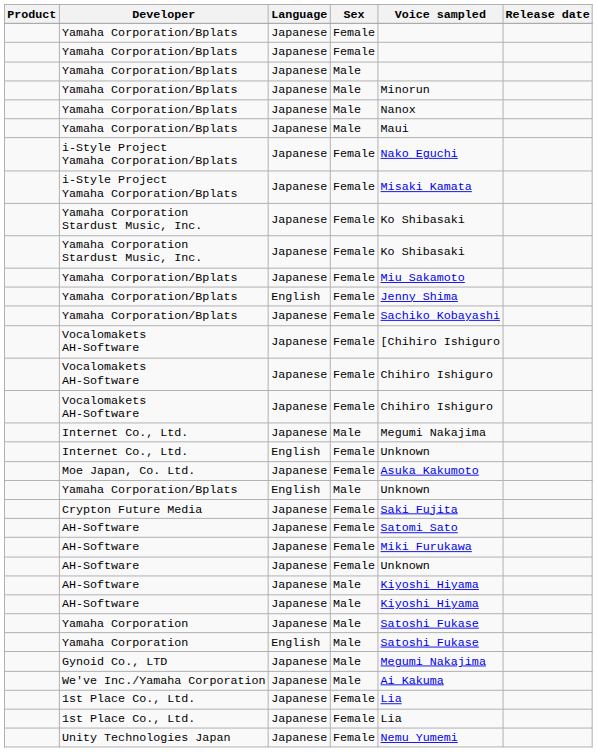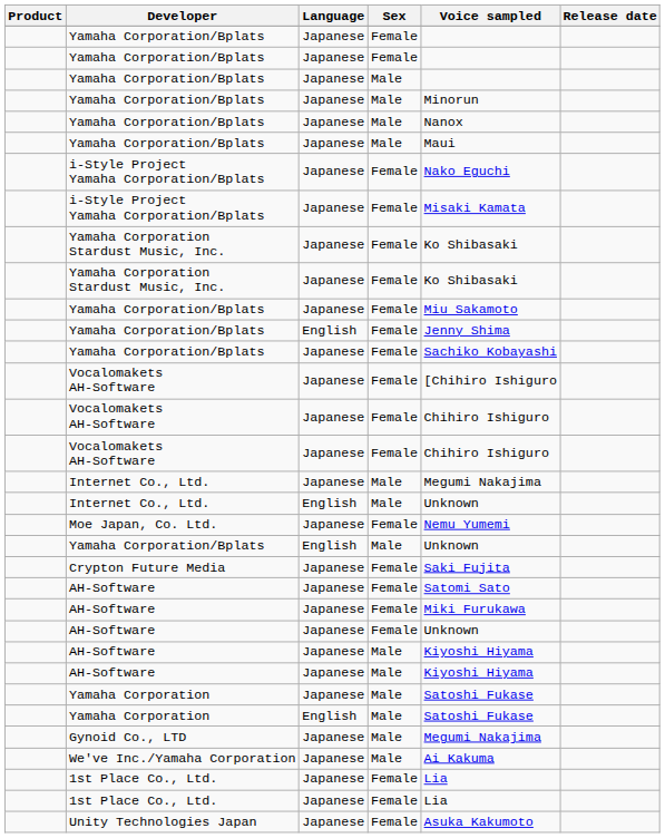 <table class="wikitable sortable">
 <tr>
 <th>Product</th>
 <th>Developer</th>
 <th>Language</th>
 <th>Sex</th>
 <th>Voice sampled</th>
 <th>Release date</th>
 </tr>
 <tr>
 </tr>
 <tr>
 </tr>
 <tr>
 <td></td>
 <td>Yamaha Corporation/Bplats</td>
 <td>Japanese</td>
 <td>Female</td>
 <td></td>
 <td></td>
 </tr>
 <tr>
 <td></td>
 <td>Yamaha Corporation/Bplats</td>
 <td>Japanese</td>
 <td>Female</td>
 <td></td>
 <td></td>
 </tr>
 <tr>
 <td></td>
 <td>Yamaha Corporation/Bplats</td>
 <td>Japanese</td>
 <td>Male</td>
 <td></td>
 <td></td>
 </tr>
 <tr>
 <td></td>
 <td>Yamaha Corporation/Bplats</td>
 <td>Japanese</td>
 <td>Male</td>
 <td>Minorun</td>
 <td></td>
 </tr>
 <tr>
 <td></td>
 <td>Yamaha Corporation/Bplats</td>
 <td>Japanese</td>
 <td>Male</td>
 <td>Nanox</td>
 <td></td>
 </tr>
 <tr>
 <td></td>
 <td>Yamaha Corporation/Bplats</td>
 <td>Japanese</td>
 <td>Male</td>
 <td>Maui</td>
 <td></td>
 </tr>
 <tr>
 <td></td>
 <td>i-Style Project<br>Yamaha Corporation/Bplats</td>
 <td>Japanese</td>
 <td>Female</td>
 <td><a href='#'>Nako Eguchi</a></td>
 <td></td>
 </tr>
 <tr>
 <td></td>
 <td>i-Style Project<br>Yamaha Corporation/Bplats</td>
 <td>Japanese</td>
 <td>Female</td>
 <td><a href='#'>Misaki Kamata</a></td>
 <td></td>
 </tr>
 <tr>
 <td></td>
 <td>Yamaha Corporation<br>Stardust Music, Inc.</td>
 <td>Japanese</td>
 <td>Female</td>
 <td>Ko Shibasaki</td>
 <td></td>
 </tr>
 <tr>
 <td></td>
 <td>Yamaha Corporation<br>Stardust Music, Inc.</td>
 <td>Japanese</td>
 <td>Female</td>
 <td>Ko Shibasaki</td>
 <td></td>
 </tr>
 <tr>
 <td></td>
 <td>Yamaha Corporation/Bplats</td>
 <td>Japanese</td>
 <td>Female</td>
 <td><a href='#'>Miu Sakamoto</a></td>
 <td></td>
 </tr>
 <tr>
 <td></td>
 <td>Yamaha Corporation/Bplats</td>
 <td>English</td>
 <td>Female</td>
 <td><a href='#'>Jenny Shima</a></td>
 <td></td>
 </tr>
 <tr>
 <td></td>
 <td>Yamaha Corporation/Bplats</td>
 <td>Japanese</td>
 <td>Female</td>
 <td><a href='#'>Sachiko Kobayashi</a></td>
 <td></td>
 </tr>
 <tr>
 <td></td>
 <td>Vocalomakets<br>AH-Software</td>
 <td>Japanese</td>
 <td>Female</td>
 <td>[Chihiro Ishiguro</td>
 <td></td>
 </tr>
 <tr>
 <td></td>
 <td>Vocalomakets<br>AH-Software</td>
 <td>Japanese</td>
 <td>Female</td>
 <td>Chihiro Ishiguro</td>
 <td></td>
 </tr>
 <tr>
 <td></td>
 <td>Vocalomakets<br>AH-Software</td>
 <td>Japanese</td>
 <td>Female</td>
 <td>Chihiro Ishiguro</td>
 <td></td>
 </tr>
 <tr>
 <td></td>
 <td>Internet Co., Ltd.</td>
 <td>Japanese</td>
 <td>Male</td>
 <td>Megumi Nakajima</td>
 <td></td>
 </tr>
 <tr>
 <td></td>
 <td>Internet Co., Ltd.</td>
 <td>English</td>
-<td>Female</td>
+<td>Male</td>
 <td>Unknown</td>
 <td></td>
 </tr>
 <tr>
 <td></td>
 <td>Moe Japan, Co. Ltd.</td>
 <td>Japanese</td>
 <td>Female</td>
-<td><a href='#'>Asuka Kakumoto</a></td>
+<td><a href='#'>Nemu Yumemi</a></td>
 <td></td>
 </tr>
 <tr>
 <td></td>
 <td>Yamaha Corporation/Bplats</td>
 <td>English</td>
 <td>Male</td>
 <td>Unknown</td>
 <td></td>
 </tr>
 <tr>
 <td></td>
 <td>Crypton Future Media</td>
 <td>Japanese</td>
 <td>Female</td>
 <td><a href='#'>Saki Fujita</a></td>
 <td></td>
 </tr>
 <tr>
 <td></td>
 <td>AH-Software</td>
 <td>Japanese</td>
 <td>Female</td>
 <td><a href='#'>Satomi Sato</a></td>
 <td></td>
 </tr>
 <tr>
 <td></td>
 <td>AH-Software</td>
 <td>Japanese</td>
 <td>Female</td>
 <td><a href='#'>Miki Furukawa</a></td>
 <td></td>
 </tr>
 <tr>
 <td></td>
 <td>AH-Software</td>
 <td>Japanese</td>
 <td>Female</td>
 <td>Unknown</td>
 <td></td>
 </tr>
 <tr>
 <td></td>
 <td>AH-Software</td>
 <td>Japanese</td>
 <td>Male</td>
 <td><a href='#'>Kiyoshi Hiyama</a></td>
 <td></td>
 </tr>
 <tr>
 <td></td>
 <td>AH-Software</td>
 <td>Japanese</td>
 <td>Male</td>
 <td><a href='#'>Kiyoshi Hiyama</a></td>
 <td></td>
 </tr>
 <tr>
 <td></td>
 <td>Yamaha Corporation</td>
 <td>Japanese</td>
 <td>Male</td>
 <td><a href='#'>Satoshi Fukase</a></td>
 <td></td>
 </tr>
 <tr>
 <td></td>
 <td>Yamaha Corporation</td>
 <td>English</td>
 <td>Male</td>
 <td><a href='#'>Satoshi Fukase</a></td>
 <td></td>
 </tr>
 <tr>
 <td></td>
 <td>Gynoid Co., LTD</td>
 <td>Japanese</td>
 <td>Male</td>
 <td><a href='#'>Megumi Nakajima</a></td>
 <td></td>
 </tr>
 <tr>
 <td></td>
 <td>We've Inc./Yamaha Corporation</td>
 <td>Japanese</td>
 <td>Male</td>
 <td><a href='#'>Ai Kakuma</a></td>
 <td></td>
 </tr>
 <tr>
 <td></td>
 <td>1st Place Co., Ltd.</td>
 <td>Japanese</td>
 <td>Female</td>
 <td><a href='#'>Lia</a></td>
 <td></td>
 </tr>
 <tr>
 <td></td>
 <td>1st Place Co., Ltd.</td>
 <td>Japanese</td>
 <td>Female</td>
 <td>Lia</td>
 <td></td>
 </tr>
 <tr>
 <td></td>
 <td>Unity Technologies Japan</td>
 <td>Japanese</td>
 <td>Female</td>
-<td><a href='#'>Nemu Yumemi</a></td>
+<td><a href='#'>Asuka Kakumoto</a></td>
 <td></td>
 </tr>
 </table>
